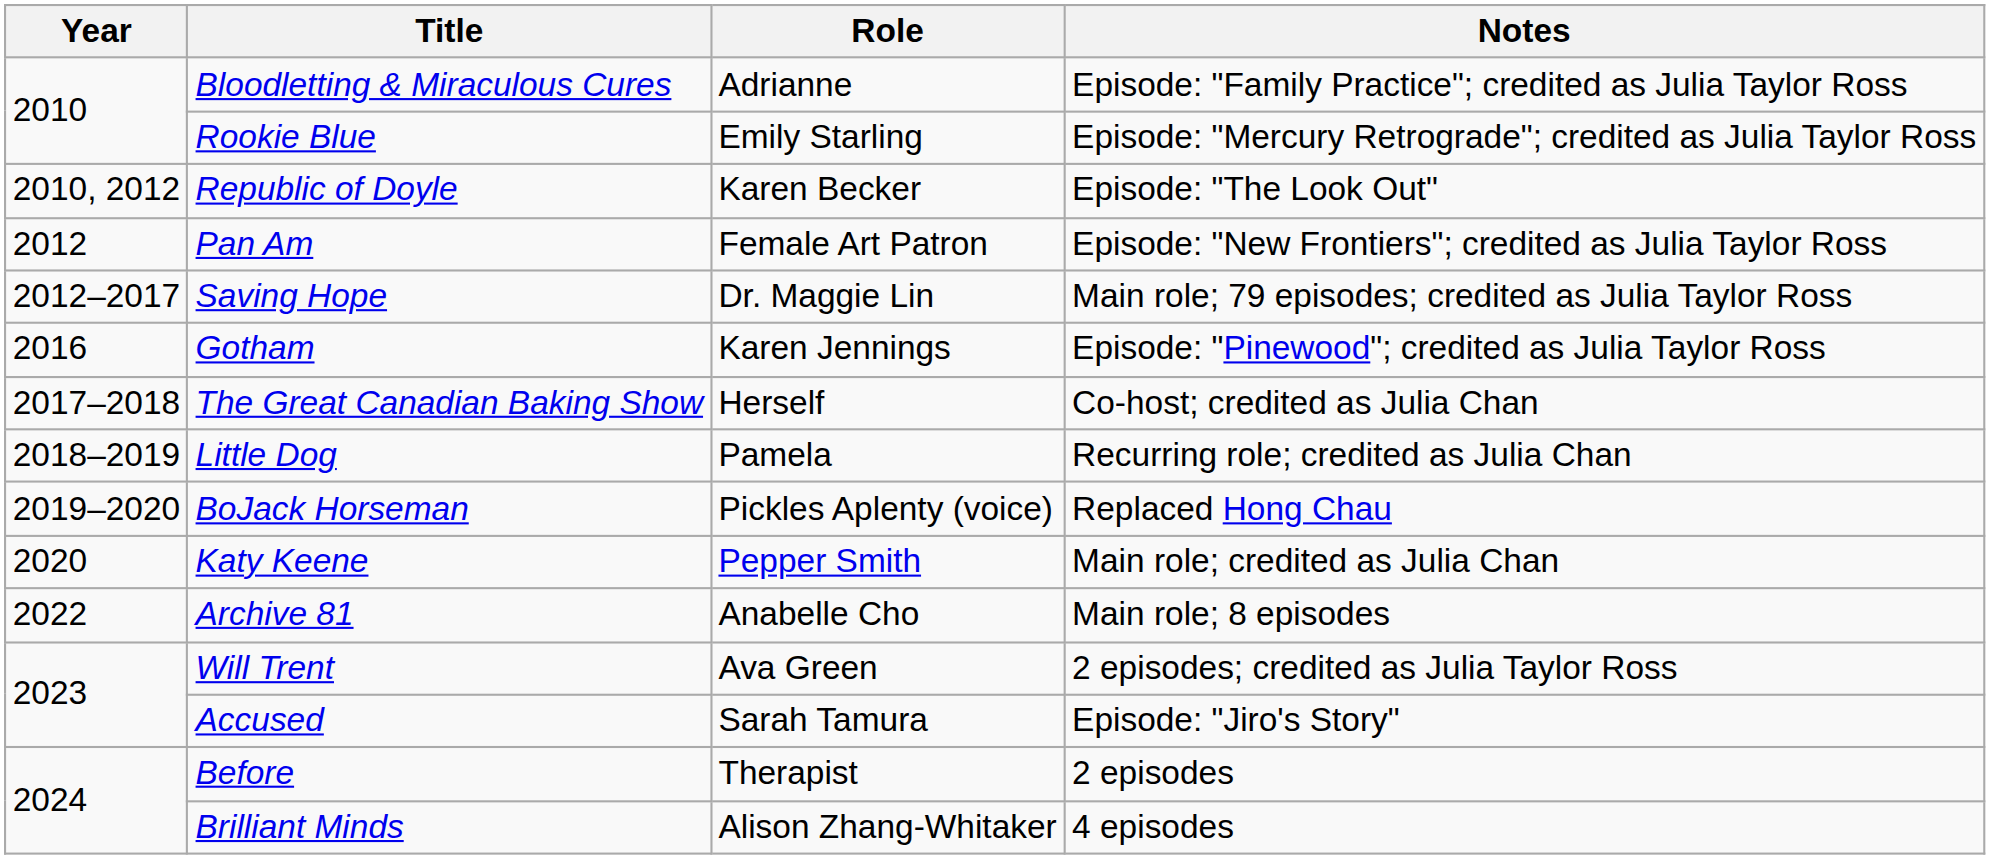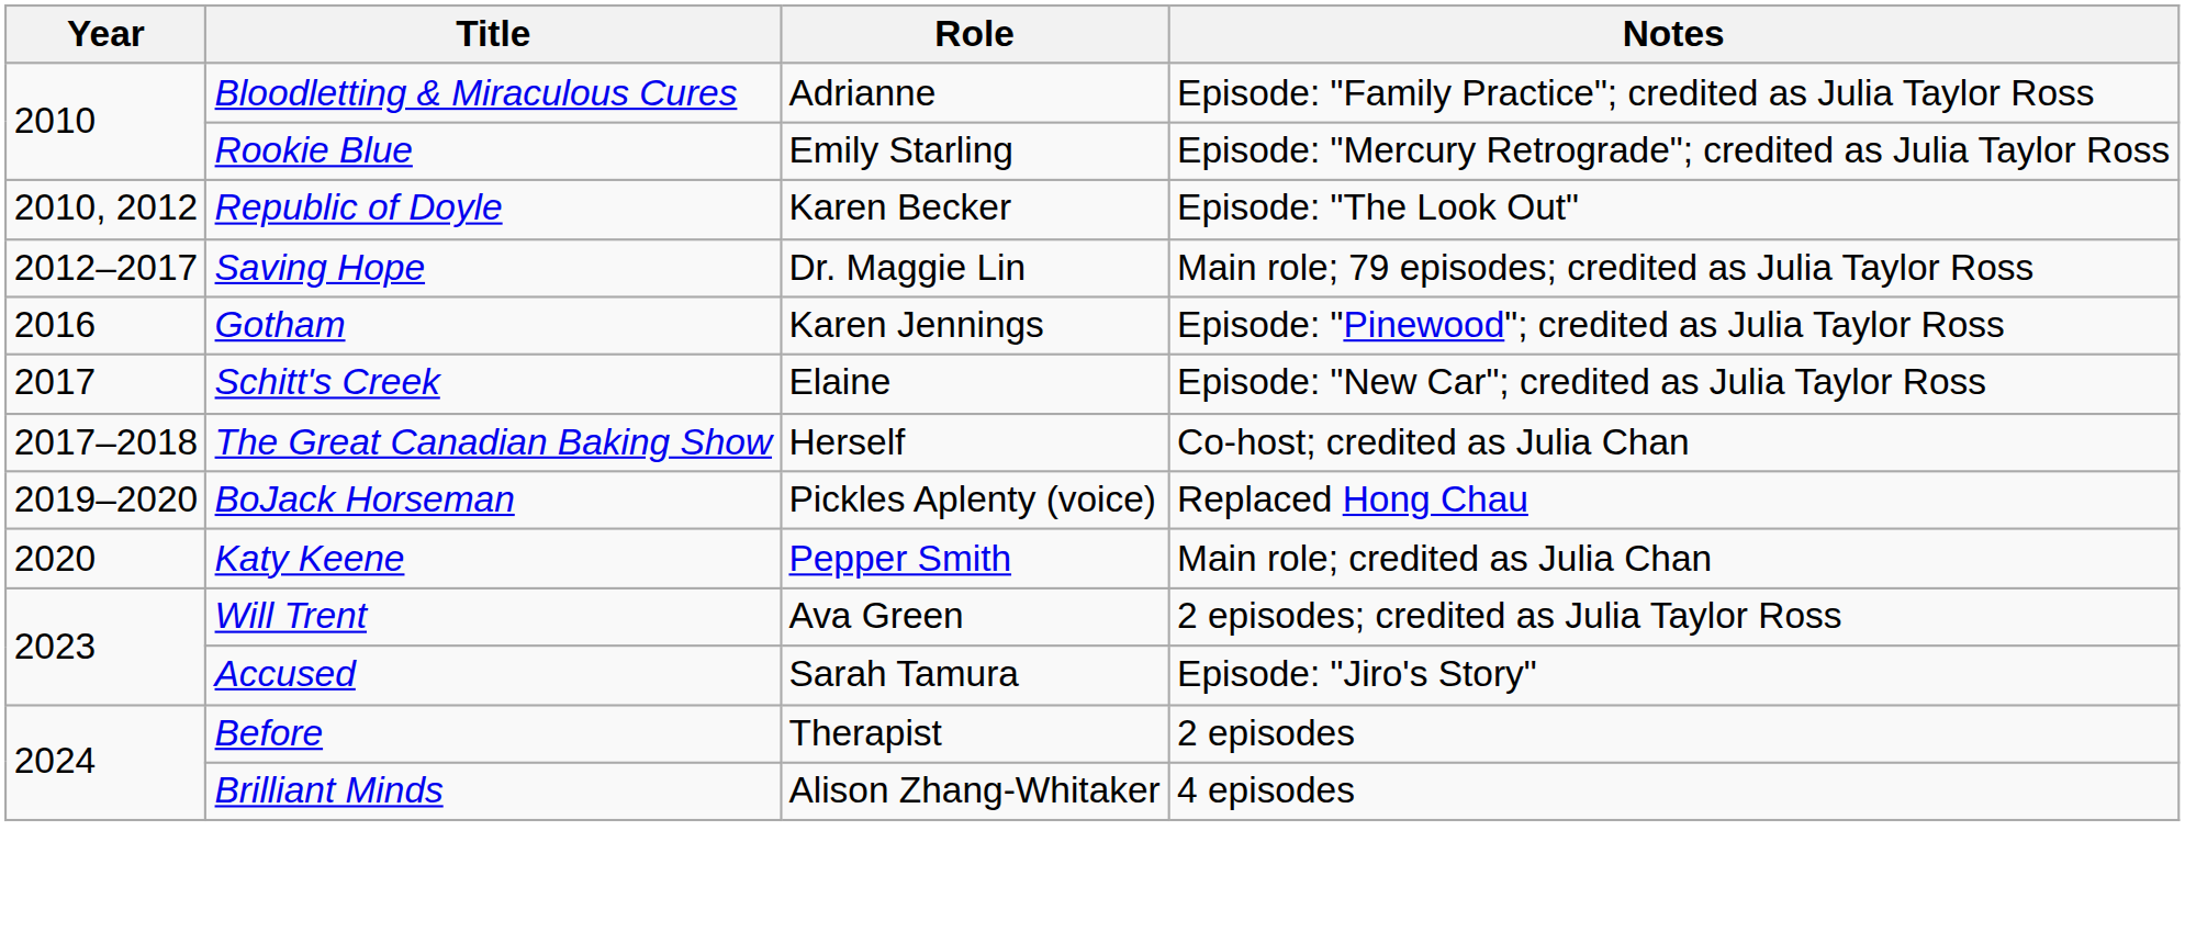 <table class="wikitable sortable">
 <tr>
 <th>Year</th>
 <th>Title</th>
 <th>Role</th>
 <th class="unsortable">Notes</th>
 </tr>
 <tr>
 <td rowspan="2">2010</td>
 <td><em><a href='#'>Bloodletting & Miraculous Cures</a></em></td>
 <td>Adrianne</td>
 <td>Episode: "Family Practice"; credited as Julia Taylor Ross</td>
 </tr>
 <tr>
 <td><em><a href='#'>Rookie Blue</a></em></td>
 <td>Emily Starling</td>
 <td>Episode: "Mercury Retrograde"; credited as Julia Taylor Ross</td>
 </tr>
 <tr>
 <td>2010, 2012</td>
 <td><em><a href='#'>Republic of Doyle</a></em></td>
 <td>Karen Becker</td>
 <td>Episode: "The Look Out"</td>
 </tr>
 <tr>
-<td>2012</td>
-<td><em><a href='#'>Pan Am</a></em></td>
-<td>Female Art Patron</td>
-<td>Episode: "New Frontiers"; credited as Julia Taylor Ross</td>
-</tr>
-<tr>
 <td>2012–2017</td>
 <td><em><a href='#'>Saving Hope</a></em></td>
 <td>Dr. Maggie Lin</td>
 <td>Main role; 79 episodes; credited as Julia Taylor Ross</td>
 </tr>
 <tr>
 <td>2016</td>
 <td><em><a href='#'>Gotham</a></em></td>
 <td>Karen Jennings</td>
 <td>Episode: "<a href='#'>Pinewood</a>"; credited as Julia Taylor Ross</td>
 </tr>
 <tr>
+<td>2017</td>
+<td><em><a href='#'>Schitt's Creek</a></em></td>
+<td>Elaine</td>
+<td>Episode: "New Car"; credited as Julia Taylor Ross</td>
+</tr>
+<tr>
 <td>2017–2018</td>
 <td><em><a href='#'>The Great Canadian Baking Show</a></em></td>
 <td>Herself</td>
 <td>Co-host; credited as Julia Chan</td>
-</tr>
-<tr>
-<td>2018–2019</td>
-<td><em><a href='#'>Little Dog</a></em></td>
-<td>Pamela</td>
-<td>Recurring role; credited as Julia Chan</td>
 </tr>
 <tr>
 <td>2019–2020</td>
 <td><em><a href='#'>BoJack Horseman</a></em></td>
 <td>Pickles Aplenty (voice)</td>
 <td>Replaced <a href='#'>Hong Chau</a></td>
 </tr>
 <tr>
 <td>2020</td>
 <td><em><a href='#'>Katy Keene</a></em></td>
 <td><a href='#'>Pepper Smith</a></td>
 <td>Main role; credited as Julia Chan</td>
-</tr>
-<tr>
-<td>2022</td>
-<td><em><a href='#'>Archive 81</a></em></td>
-<td>Anabelle Cho</td>
-<td>Main role; 8 episodes</td>
 </tr>
 <tr>
 <td rowspan="2">2023</td>
 <td><em><a href='#'>Will Trent</a></em></td>
 <td>Ava Green</td>
 <td>2 episodes; credited as Julia Taylor Ross</td>
 </tr>
 <tr>
 <td><em><a href='#'>Accused</a></em></td>
 <td>Sarah Tamura</td>
 <td>Episode: "Jiro's Story"</td>
 </tr>
 <tr>
 <td rowspan="2">2024</td>
 <td><em><a href='#'>Before</a></em></td>
 <td>Therapist</td>
 <td>2 episodes</td>
 </tr>
 <tr>
 <td><em><a href='#'>Brilliant Minds</a></em></td>
 <td>Alison Zhang-Whitaker</td>
 <td>4 episodes</td>
 </tr>
 </table>
